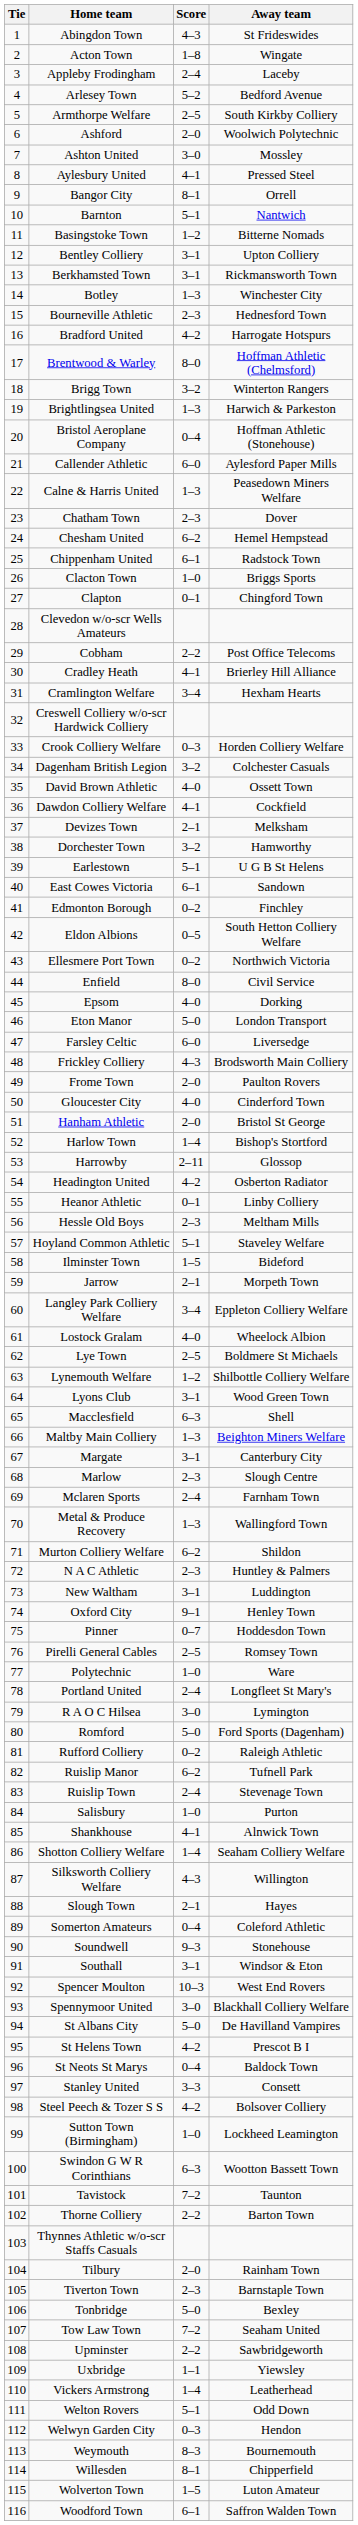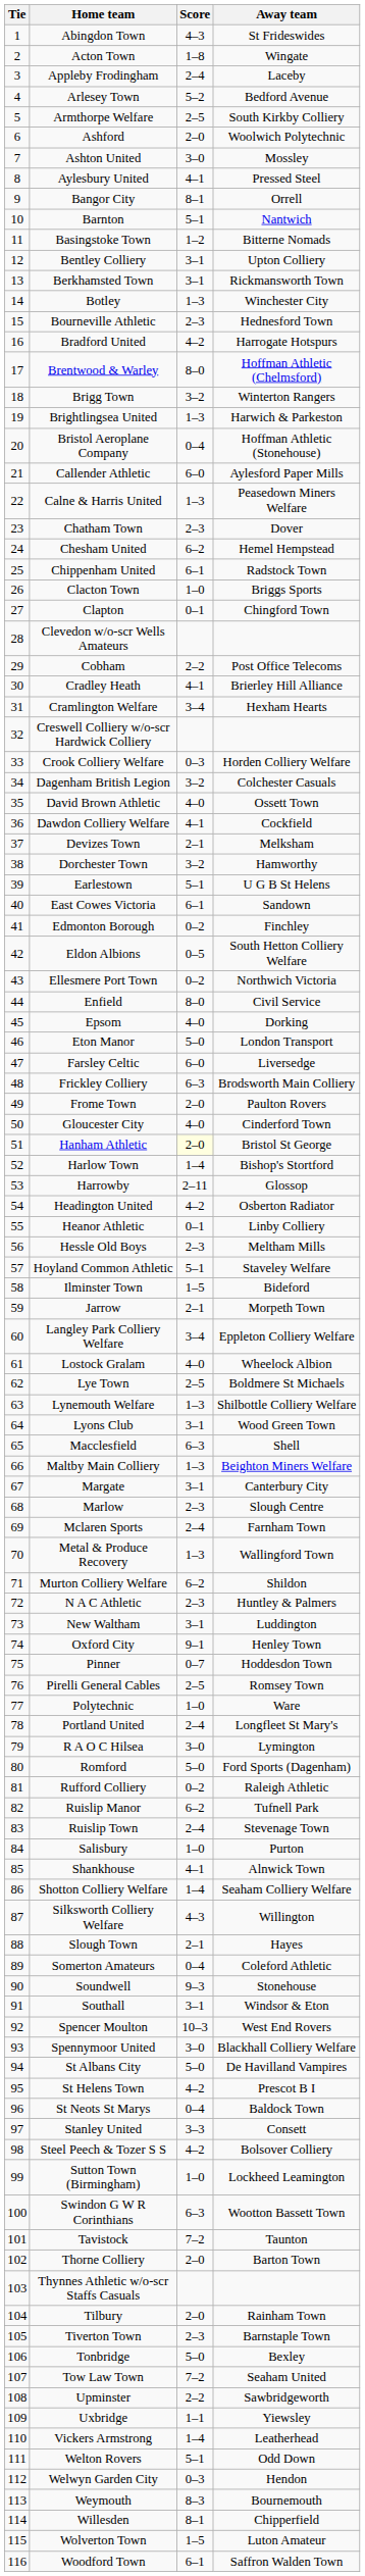 <table class="wikitable" style="text-align:center;">
 <tr>
 <th width=20>Tie</th>
 <th width=175>Home team</th>
 <th width=20>Score</th>
 <th width=175>Away team</th>
 </tr>
 <tr>
 <td>1</td>
 <td>Abingdon Town</td>
 <td>4–3</td>
 <td>St Frideswides</td>
 </tr>
 <tr>
 <td>2</td>
 <td>Acton Town</td>
 <td>1–8</td>
 <td>Wingate</td>
 </tr>
 <tr>
 <td>3</td>
 <td>Appleby Frodingham</td>
 <td>2–4</td>
 <td>Laceby</td>
 </tr>
 <tr>
 <td>4</td>
 <td>Arlesey Town</td>
 <td>5–2</td>
 <td>Bedford Avenue</td>
 </tr>
 <tr>
 <td>5</td>
 <td>Armthorpe Welfare</td>
 <td>2–5</td>
 <td>South Kirkby Colliery</td>
 </tr>
 <tr>
 <td>6</td>
 <td>Ashford</td>
 <td>2–0</td>
 <td>Woolwich Polytechnic</td>
 </tr>
 <tr>
 <td>7</td>
 <td>Ashton United</td>
 <td>3–0</td>
 <td>Mossley</td>
 </tr>
 <tr>
 <td>8</td>
 <td>Aylesbury United</td>
 <td>4–1</td>
 <td>Pressed Steel</td>
 </tr>
 <tr>
 <td>9</td>
 <td>Bangor City</td>
 <td>8–1</td>
 <td>Orrell</td>
 </tr>
 <tr>
 <td>10</td>
 <td>Barnton</td>
 <td>5–1</td>
 <td><a href='#'>Nantwich</a></td>
 </tr>
 <tr>
 <td>11</td>
 <td>Basingstoke Town</td>
 <td>1–2</td>
 <td>Bitterne Nomads</td>
 </tr>
 <tr>
 <td>12</td>
 <td>Bentley Colliery</td>
 <td>3–1</td>
 <td>Upton Colliery</td>
 </tr>
 <tr>
 <td>13</td>
 <td>Berkhamsted Town</td>
 <td>3–1</td>
 <td>Rickmansworth Town</td>
 </tr>
 <tr>
 <td>14</td>
 <td>Botley</td>
 <td>1–3</td>
 <td>Winchester City</td>
 </tr>
 <tr>
 <td>15</td>
 <td>Bourneville Athletic</td>
 <td>2–3</td>
 <td>Hednesford Town</td>
 </tr>
 <tr>
 <td>16</td>
 <td>Bradford United</td>
 <td>4–2</td>
 <td>Harrogate Hotspurs</td>
 </tr>
 <tr>
 <td>17</td>
 <td><a href='#'>Brentwood & Warley</a></td>
 <td>8–0</td>
 <td><a href='#'>Hoffman Athletic (Chelmsford)</a></td>
 </tr>
 <tr>
 <td>18</td>
 <td>Brigg Town</td>
 <td>3–2</td>
 <td>Winterton Rangers</td>
 </tr>
 <tr>
 <td>19</td>
 <td>Brightlingsea United</td>
 <td>1–3</td>
 <td>Harwich & Parkeston</td>
 </tr>
 <tr>
 <td>20</td>
 <td>Bristol Aeroplane Company</td>
 <td>0–4</td>
 <td>Hoffman Athletic (Stonehouse)</td>
 </tr>
 <tr>
 <td>21</td>
 <td>Callender Athletic</td>
 <td>6–0</td>
 <td>Aylesford Paper Mills</td>
 </tr>
 <tr>
 <td>22</td>
 <td>Calne & Harris United</td>
 <td>1–3</td>
 <td>Peasedown Miners Welfare</td>
 </tr>
 <tr>
 <td>23</td>
 <td>Chatham Town</td>
 <td>2–3</td>
 <td>Dover</td>
 </tr>
 <tr>
 <td>24</td>
 <td>Chesham United</td>
 <td>6–2</td>
 <td>Hemel Hempstead</td>
 </tr>
 <tr>
 <td>25</td>
 <td>Chippenham United</td>
 <td>6–1</td>
 <td>Radstock Town</td>
 </tr>
 <tr>
 <td>26</td>
 <td>Clacton Town</td>
 <td>1–0</td>
 <td>Briggs Sports</td>
 </tr>
 <tr>
 <td>27</td>
 <td>Clapton</td>
 <td>0–1</td>
 <td>Chingford Town</td>
 </tr>
 <tr>
 <td>28</td>
 <td>Clevedon w/o-scr Wells Amateurs</td>
 <td></td>
 <td></td>
 </tr>
 <tr>
 <td>29</td>
 <td>Cobham</td>
 <td>2–2</td>
 <td>Post Office Telecoms</td>
 </tr>
 <tr>
 <td>30</td>
 <td>Cradley Heath</td>
 <td>4–1</td>
 <td>Brierley Hill Alliance</td>
 </tr>
 <tr>
 <td>31</td>
 <td>Cramlington Welfare</td>
 <td>3–4</td>
 <td>Hexham Hearts</td>
 </tr>
 <tr>
 <td>32</td>
 <td>Creswell Colliery w/o-scr Hardwick Colliery</td>
 <td></td>
 <td></td>
 </tr>
 <tr>
 <td>33</td>
 <td>Crook Colliery Welfare</td>
 <td>0–3</td>
 <td>Horden Colliery Welfare</td>
 </tr>
 <tr>
 <td>34</td>
 <td>Dagenham British Legion</td>
 <td>3–2</td>
 <td>Colchester Casuals</td>
 </tr>
 <tr>
 <td>35</td>
 <td>David Brown Athletic</td>
 <td>4–0</td>
 <td>Ossett Town</td>
 </tr>
 <tr>
 <td>36</td>
 <td>Dawdon Colliery Welfare</td>
 <td>4–1</td>
 <td>Cockfield</td>
 </tr>
 <tr>
 <td>37</td>
 <td>Devizes Town</td>
 <td>2–1</td>
 <td>Melksham</td>
 </tr>
 <tr>
 <td>38</td>
 <td>Dorchester Town</td>
 <td>3–2</td>
 <td>Hamworthy</td>
 </tr>
 <tr>
 <td>39</td>
 <td>Earlestown</td>
 <td>5–1</td>
 <td>U G B St Helens</td>
 </tr>
 <tr>
 <td>40</td>
 <td>East Cowes Victoria</td>
 <td>6–1</td>
 <td>Sandown</td>
 </tr>
 <tr>
 <td>41</td>
 <td>Edmonton Borough</td>
 <td>0–2</td>
 <td>Finchley</td>
 </tr>
 <tr>
 <td>42</td>
 <td>Eldon Albions</td>
 <td>0–5</td>
 <td>South Hetton Colliery Welfare</td>
 </tr>
 <tr>
 <td>43</td>
 <td>Ellesmere Port Town</td>
 <td>0–2</td>
 <td>Northwich Victoria</td>
 </tr>
 <tr>
 <td>44</td>
 <td>Enfield</td>
 <td>8–0</td>
 <td>Civil Service</td>
 </tr>
 <tr>
 <td>45</td>
 <td>Epsom</td>
 <td>4–0</td>
 <td>Dorking</td>
 </tr>
 <tr>
 <td>46</td>
 <td>Eton Manor</td>
 <td>5–0</td>
 <td>London Transport</td>
 </tr>
 <tr>
 <td>47</td>
 <td>Farsley Celtic</td>
 <td>6–0</td>
 <td>Liversedge</td>
 </tr>
 <tr>
 <td>48</td>
 <td>Frickley Colliery</td>
-<td>4–3</td>
+<td>6–3</td>
 <td>Brodsworth Main Colliery</td>
 </tr>
 <tr>
 <td>49</td>
 <td>Frome Town</td>
 <td>2–0</td>
 <td>Paulton Rovers</td>
 </tr>
 <tr>
 <td>50</td>
 <td>Gloucester City</td>
 <td>4–0</td>
 <td>Cinderford Town</td>
 </tr>
 <tr>
 <td>51</td>
 <td><a href='#'>Hanham Athletic</a></td>
-<td>2–0</td>
+<td style="background: lightyellow;">2–0</td>
 <td>Bristol St George</td>
 </tr>
 <tr>
 <td>52</td>
 <td>Harlow Town</td>
 <td>1–4</td>
 <td>Bishop's Stortford</td>
 </tr>
 <tr>
 <td>53</td>
 <td>Harrowby</td>
 <td>2–11</td>
 <td>Glossop</td>
 </tr>
 <tr>
 <td>54</td>
 <td>Headington United</td>
 <td>4–2</td>
 <td>Osberton Radiator</td>
 </tr>
 <tr>
 <td>55</td>
 <td>Heanor Athletic</td>
 <td>0–1</td>
 <td>Linby Colliery</td>
 </tr>
 <tr>
 <td>56</td>
 <td>Hessle Old Boys</td>
 <td>2–3</td>
 <td>Meltham Mills</td>
 </tr>
 <tr>
 <td>57</td>
 <td>Hoyland Common Athletic</td>
 <td>5–1</td>
 <td>Staveley Welfare</td>
 </tr>
 <tr>
 <td>58</td>
 <td>Ilminster Town</td>
 <td>1–5</td>
 <td>Bideford</td>
 </tr>
 <tr>
 <td>59</td>
 <td>Jarrow</td>
 <td>2–1</td>
 <td>Morpeth Town</td>
 </tr>
 <tr>
 <td>60</td>
 <td>Langley Park Colliery Welfare</td>
 <td>3–4</td>
 <td>Eppleton Colliery Welfare</td>
 </tr>
 <tr>
 <td>61</td>
 <td>Lostock Gralam</td>
 <td>4–0</td>
 <td>Wheelock Albion</td>
 </tr>
 <tr>
 <td>62</td>
 <td>Lye Town</td>
 <td>2–5</td>
 <td>Boldmere St Michaels</td>
 </tr>
 <tr>
 <td>63</td>
 <td>Lynemouth Welfare</td>
-<td>1–2</td>
+<td>1–3</td>
 <td>Shilbottle Colliery Welfare</td>
 </tr>
 <tr>
 <td>64</td>
 <td>Lyons Club</td>
 <td>3–1</td>
 <td>Wood Green Town</td>
 </tr>
 <tr>
 <td>65</td>
 <td>Macclesfield</td>
 <td>6–3</td>
 <td>Shell</td>
 </tr>
 <tr>
 <td>66</td>
 <td>Maltby Main Colliery</td>
 <td>1–3</td>
 <td><a href='#'>Beighton Miners Welfare</a></td>
 </tr>
 <tr>
 <td>67</td>
 <td>Margate</td>
 <td>3–1</td>
 <td>Canterbury City</td>
 </tr>
 <tr>
 <td>68</td>
 <td>Marlow</td>
 <td>2–3</td>
 <td>Slough Centre</td>
 </tr>
 <tr>
 <td>69</td>
 <td>Mclaren Sports</td>
 <td>2–4</td>
 <td>Farnham Town</td>
 </tr>
 <tr>
 <td>70</td>
 <td>Metal & Produce Recovery</td>
 <td>1–3</td>
 <td>Wallingford Town</td>
 </tr>
 <tr>
 <td>71</td>
 <td>Murton Colliery Welfare</td>
 <td>6–2</td>
 <td>Shildon</td>
 </tr>
 <tr>
 <td>72</td>
 <td>N A C Athletic</td>
 <td>2–3</td>
 <td>Huntley & Palmers</td>
 </tr>
 <tr>
 <td>73</td>
 <td>New Waltham</td>
 <td>3–1</td>
 <td>Luddington</td>
 </tr>
 <tr>
 <td>74</td>
 <td>Oxford City</td>
 <td>9–1</td>
 <td>Henley Town</td>
 </tr>
 <tr>
 <td>75</td>
 <td>Pinner</td>
 <td>0–7</td>
 <td>Hoddesdon Town</td>
 </tr>
 <tr>
 <td>76</td>
 <td>Pirelli General Cables</td>
 <td>2–5</td>
 <td>Romsey Town</td>
 </tr>
 <tr>
 <td>77</td>
 <td>Polytechnic</td>
 <td>1–0</td>
 <td>Ware</td>
 </tr>
 <tr>
 <td>78</td>
 <td>Portland United</td>
 <td>2–4</td>
 <td>Longfleet St Mary's</td>
 </tr>
 <tr>
 <td>79</td>
 <td>R A O C Hilsea</td>
 <td>3–0</td>
 <td>Lymington</td>
 </tr>
 <tr>
 <td>80</td>
 <td>Romford</td>
 <td>5–0</td>
 <td>Ford Sports (Dagenham)</td>
 </tr>
 <tr>
 <td>81</td>
 <td>Rufford Colliery</td>
 <td>0–2</td>
 <td>Raleigh Athletic</td>
 </tr>
 <tr>
 <td>82</td>
 <td>Ruislip Manor</td>
 <td>6–2</td>
 <td>Tufnell Park</td>
 </tr>
 <tr>
 <td>83</td>
 <td>Ruislip Town</td>
 <td>2–4</td>
 <td>Stevenage Town</td>
 </tr>
 <tr>
 <td>84</td>
 <td>Salisbury</td>
 <td>1–0</td>
 <td>Purton</td>
 </tr>
 <tr>
 <td>85</td>
 <td>Shankhouse</td>
 <td>4–1</td>
 <td>Alnwick Town</td>
 </tr>
 <tr>
 <td>86</td>
 <td>Shotton Colliery Welfare</td>
 <td>1–4</td>
 <td>Seaham Colliery Welfare</td>
 </tr>
 <tr>
 <td>87</td>
 <td>Silksworth Colliery Welfare</td>
 <td>4–3</td>
 <td>Willington</td>
 </tr>
 <tr>
 <td>88</td>
 <td>Slough Town</td>
 <td>2–1</td>
 <td>Hayes</td>
 </tr>
 <tr>
 <td>89</td>
 <td>Somerton Amateurs</td>
 <td>0–4</td>
 <td>Coleford Athletic</td>
 </tr>
 <tr>
 <td>90</td>
 <td>Soundwell</td>
 <td>9–3</td>
 <td>Stonehouse</td>
 </tr>
 <tr>
 <td>91</td>
 <td>Southall</td>
 <td>3–1</td>
 <td>Windsor & Eton</td>
 </tr>
 <tr>
 <td>92</td>
 <td>Spencer Moulton</td>
 <td>10–3</td>
 <td>West End Rovers</td>
 </tr>
 <tr>
 <td>93</td>
 <td>Spennymoor United</td>
 <td>3–0</td>
 <td>Blackhall Colliery Welfare</td>
 </tr>
 <tr>
 <td>94</td>
 <td>St Albans City</td>
 <td>5–0</td>
 <td>De Havilland Vampires</td>
 </tr>
 <tr>
 <td>95</td>
 <td>St Helens Town</td>
 <td>4–2</td>
 <td>Prescot B I</td>
 </tr>
 <tr>
 <td>96</td>
 <td>St Neots St Marys</td>
 <td>0–4</td>
 <td>Baldock Town</td>
 </tr>
 <tr>
 <td>97</td>
 <td>Stanley United</td>
 <td>3–3</td>
 <td>Consett</td>
 </tr>
 <tr>
 <td>98</td>
 <td>Steel Peech & Tozer S S</td>
 <td>4–2</td>
 <td>Bolsover Colliery</td>
 </tr>
 <tr>
 <td>99</td>
 <td>Sutton Town (Birmingham)</td>
 <td>1–0</td>
 <td>Lockheed Leamington</td>
 </tr>
 <tr>
 <td>100</td>
 <td>Swindon G W R Corinthians</td>
 <td>6–3</td>
 <td>Wootton Bassett Town</td>
 </tr>
 <tr>
 <td>101</td>
 <td>Tavistock</td>
 <td>7–2</td>
 <td>Taunton</td>
 </tr>
 <tr>
 <td>102</td>
 <td>Thorne Colliery</td>
-<td>2–2</td>
+<td>2–0</td>
 <td>Barton Town</td>
 </tr>
 <tr>
 <td>103</td>
 <td>Thynnes Athletic w/o-scr Staffs Casuals</td>
 <td></td>
 <td></td>
 </tr>
 <tr>
 <td>104</td>
 <td>Tilbury</td>
 <td>2–0</td>
 <td>Rainham Town</td>
 </tr>
 <tr>
 <td>105</td>
 <td>Tiverton Town</td>
 <td>2–3</td>
 <td>Barnstaple Town</td>
 </tr>
 <tr>
 <td>106</td>
 <td>Tonbridge</td>
 <td>5–0</td>
 <td>Bexley</td>
 </tr>
 <tr>
 <td>107</td>
 <td>Tow Law Town</td>
 <td>7–2</td>
 <td>Seaham United</td>
 </tr>
 <tr>
 <td>108</td>
 <td>Upminster</td>
 <td>2–2</td>
 <td>Sawbridgeworth</td>
 </tr>
 <tr>
 <td>109</td>
 <td>Uxbridge</td>
 <td>1–1</td>
 <td>Yiewsley</td>
 </tr>
 <tr>
 <td>110</td>
 <td>Vickers Armstrong</td>
 <td>1–4</td>
 <td>Leatherhead</td>
 </tr>
 <tr>
 <td>111</td>
 <td>Welton Rovers</td>
 <td>5–1</td>
 <td>Odd Down</td>
 </tr>
 <tr>
 <td>112</td>
 <td>Welwyn Garden City</td>
 <td>0–3</td>
 <td>Hendon</td>
 </tr>
 <tr>
 <td>113</td>
 <td>Weymouth</td>
 <td>8–3</td>
 <td>Bournemouth</td>
 </tr>
 <tr>
 <td>114</td>
 <td>Willesden</td>
 <td>8–1</td>
 <td>Chipperfield</td>
 </tr>
 <tr>
 <td>115</td>
 <td>Wolverton Town</td>
 <td>1–5</td>
 <td>Luton Amateur</td>
 </tr>
 <tr>
 <td>116</td>
 <td>Woodford Town</td>
 <td>6–1</td>
 <td>Saffron Walden Town</td>
 </tr>
 </table>
